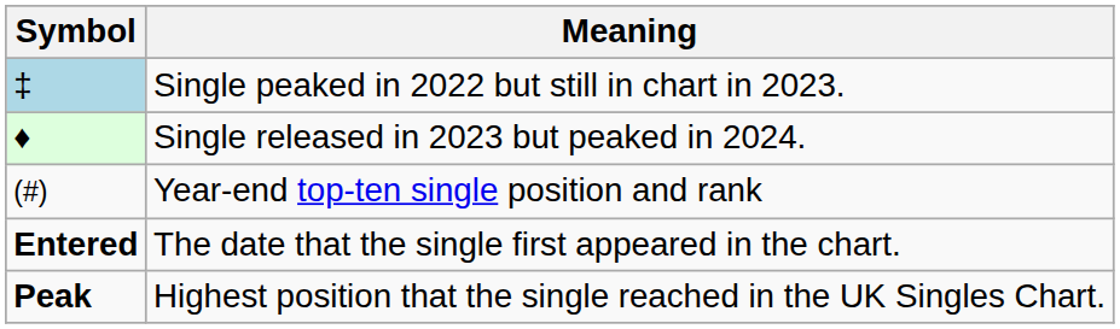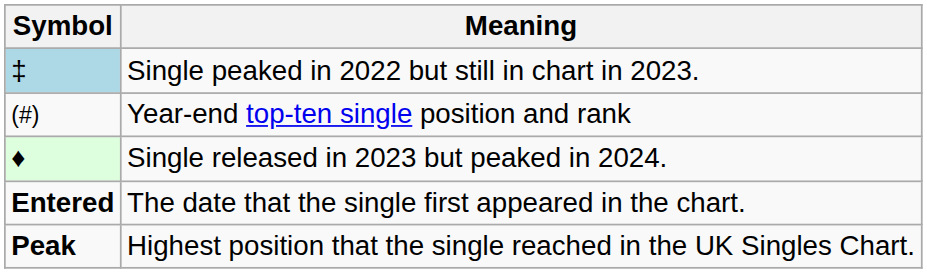 <table class="wikitable">
 <tr>
 <th>Symbol</th>
 <th>Meaning</th>
 </tr>
 <tr>
 <td bgcolor="lightblue">‡</td>
 <td>Single peaked in 2022 but still in chart in 2023.</td>
 </tr>
 <tr>
+<td><small>(#)</small></td>
+<td>Year-end <a href='#'>top-ten single</a> position and rank</td>
+</tr>
+<tr>
 <td bgcolor="#ddffdd">♦</td>
 <td>Single released in 2023 but peaked in 2024.</td>
-</tr>
-<tr>
-<td><small>(#)</small></td>
-<td>Year-end <a href='#'>top-ten single</a> position and rank</td>
 </tr>
 <tr>
 <td><strong>Entered</strong></td>
 <td>The date that the single first appeared in the chart.</td>
 </tr>
 <tr>
 <td><strong>Peak</strong></td>
 <td>Highest position that the single reached in the UK Singles Chart.</td>
 </tr>
 </table>
